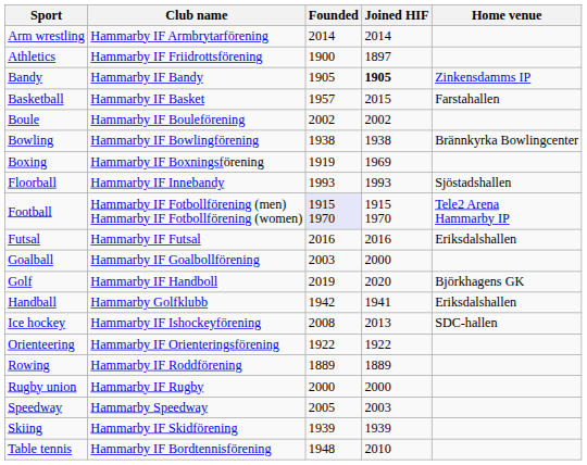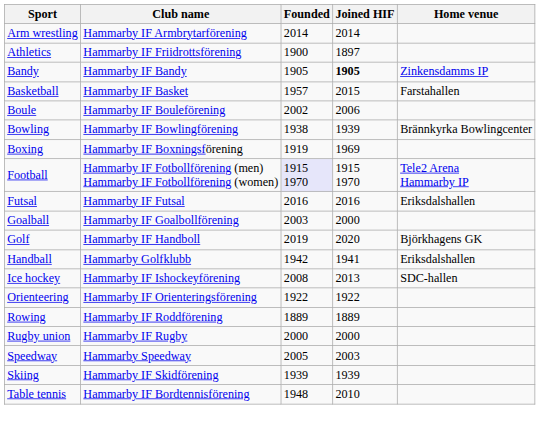 <table class="wikitable">
 <tr>
 <th>Sport</th>
 <th>Club name</th>
 <th>Founded</th>
 <th>Joined HIF</th>
 <th>Home venue</th>
 </tr>
 <tr>
 <td><a href='#'>Arm wrestling</a></td>
 <td><a href='#'>Hammarby IF Armbrytarförening</a></td>
 <td>2014</td>
 <td>2014</td>
 <td></td>
 </tr>
 <tr>
 <td><a href='#'>Athletics</a></td>
 <td><a href='#'>Hammarby IF Friidrottsförening</a></td>
 <td>1900</td>
 <td>1897</td>
 <td></td>
 </tr>
 <tr>
 <td><a href='#'>Bandy</a></td>
 <td><a href='#'>Hammarby IF Bandy</a></td>
 <td>1905</td>
 <td><strong>1905</strong></td>
 <td><a href='#'>Zinkensdamms IP</a></td>
 </tr>
 <tr>
 <td><a href='#'>Basketball</a></td>
 <td><a href='#'>Hammarby IF Basket</a></td>
 <td>1957</td>
 <td>2015</td>
 <td>Farstahallen</td>
 </tr>
 <tr>
 <td><a href='#'>Boule</a></td>
 <td><a href='#'>Hammarby IF Bouleförening</a></td>
 <td>2002</td>
-<td>2002</td>
+<td>2006</td>
 <td></td>
 </tr>
 <tr>
 <td><a href='#'>Bowling</a></td>
 <td><a href='#'>Hammarby IF Bowlingförening</a></td>
 <td>1938</td>
-<td>1938</td>
+<td>1939</td>
 <td>Brännkyrka Bowlingcenter</td>
 </tr>
 <tr>
 <td><a href='#'>Boxing</a></td>
 <td><a href='#'>Hammarby IF Boxningsf</a>örening</td>
 <td>1919</td>
 <td>1969</td>
 <td></td>
-</tr>
-<tr>
-<td><a href='#'>Floorball</a></td>
-<td><a href='#'>Hammarby IF Innebandy</a></td>
-<td>1993</td>
-<td>1993</td>
-<td>Sjöstadshallen</td>
 </tr>
 <tr>
 <td><a href='#'>Football</a></td>
 <td><a href='#'>Hammarby IF Fotbollförening</a> (men)<br><a href='#'>Hammarby IF Fotbollförening</a> (women)</td>
 <td style="background: lavender;">1915<br>1970</td>
 <td>1915<br>1970</td>
 <td><a href='#'>Tele2 Arena</a><br><a href='#'>Hammarby IP</a></td>
 </tr>
 <tr>
 <td><a href='#'>Futsal</a></td>
 <td><a href='#'>Hammarby IF Futsal</a></td>
 <td>2016</td>
 <td>2016</td>
 <td>Eriksdalshallen</td>
 </tr>
 <tr>
 <td><a href='#'>Goalball</a></td>
 <td><a href='#'>Hammarby IF Goalbollförening</a></td>
 <td>2003</td>
 <td>2000</td>
 <td></td>
 </tr>
 <tr>
 <td><a href='#'>Golf</a></td>
 <td><a href='#'>Hammarby IF Handboll</a></td>
 <td>2019</td>
 <td>2020</td>
 <td>Björkhagens GK</td>
 </tr>
 <tr>
 <td><a href='#'>Handball</a></td>
 <td><a href='#'>Hammarby Golfklubb</a></td>
 <td>1942</td>
 <td>1941</td>
 <td>Eriksdalshallen</td>
 </tr>
 <tr>
 <td><a href='#'>Ice hockey</a></td>
 <td><a href='#'>Hammarby IF Ishockeyförening</a></td>
 <td>2008</td>
 <td>2013</td>
 <td>SDC-hallen</td>
 </tr>
 <tr>
 <td><a href='#'>Orienteering</a></td>
 <td><a href='#'>Hammarby IF Orienteringsförening</a></td>
 <td>1922</td>
 <td>1922</td>
 <td></td>
 </tr>
 <tr>
 <td><a href='#'>Rowing</a></td>
 <td><a href='#'>Hammarby IF Roddförening</a></td>
 <td>1889</td>
 <td>1889</td>
 <td></td>
 </tr>
 <tr>
 <td><a href='#'>Rugby union</a></td>
 <td><a href='#'>Hammarby IF Rugby</a></td>
 <td>2000</td>
 <td>2000</td>
 <td></td>
 </tr>
 <tr>
 <td><a href='#'>Speedway</a></td>
 <td><a href='#'>Hammarby Speedway</a></td>
 <td>2005</td>
 <td>2003</td>
 <td></td>
 </tr>
 <tr>
 <td><a href='#'>Skiing</a></td>
 <td><a href='#'>Hammarby IF Skidförening</a></td>
 <td>1939</td>
 <td>1939</td>
 <td></td>
 </tr>
 <tr>
 <td><a href='#'>Table tennis</a></td>
 <td><a href='#'>Hammarby IF Bordtennisförening</a></td>
 <td>1948</td>
 <td>2010</td>
 <td></td>
 </tr>
 </table>
